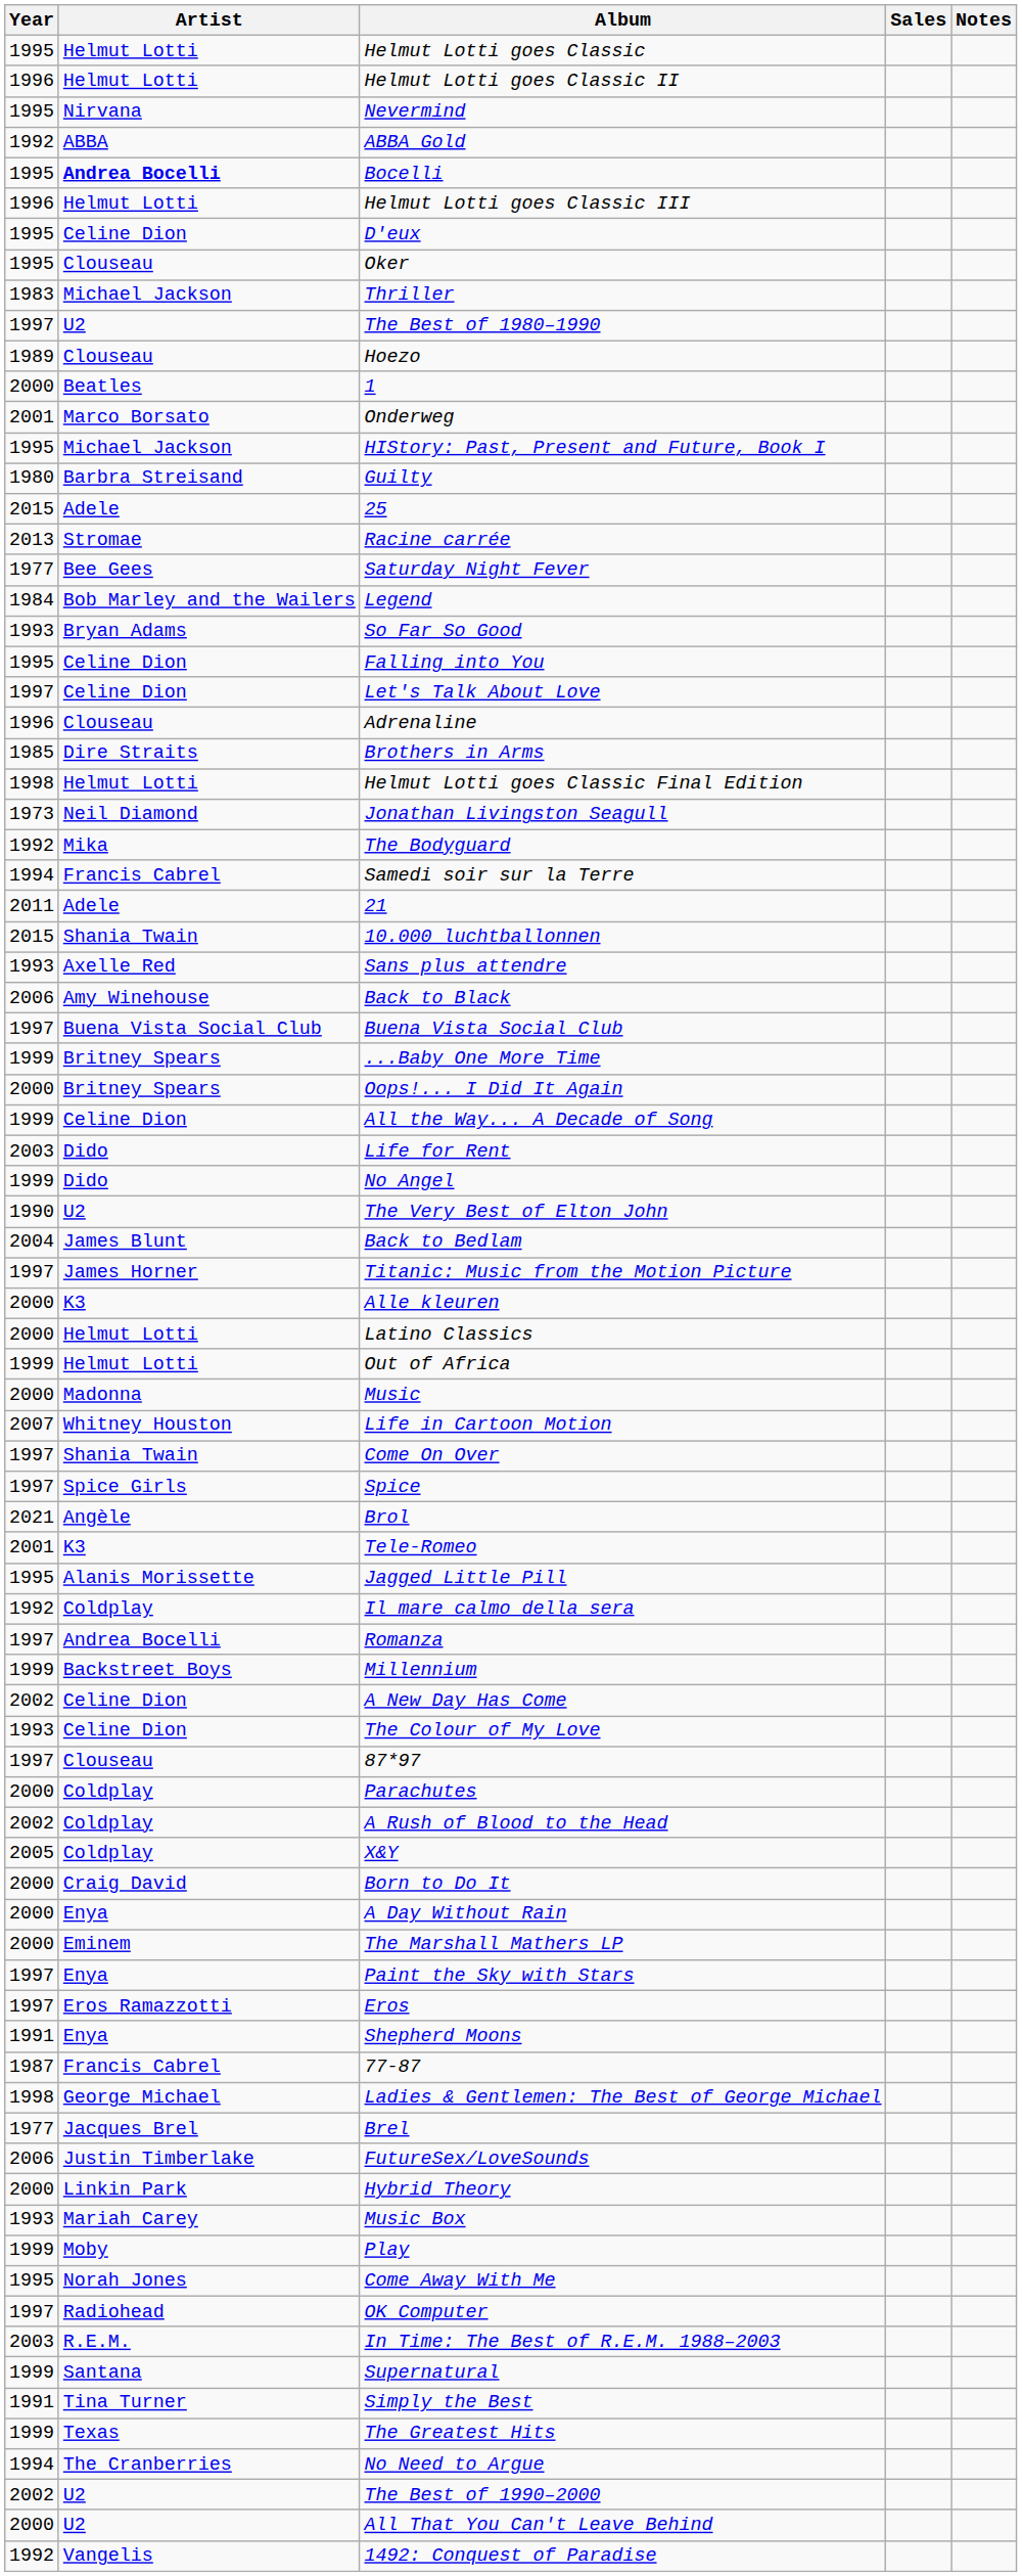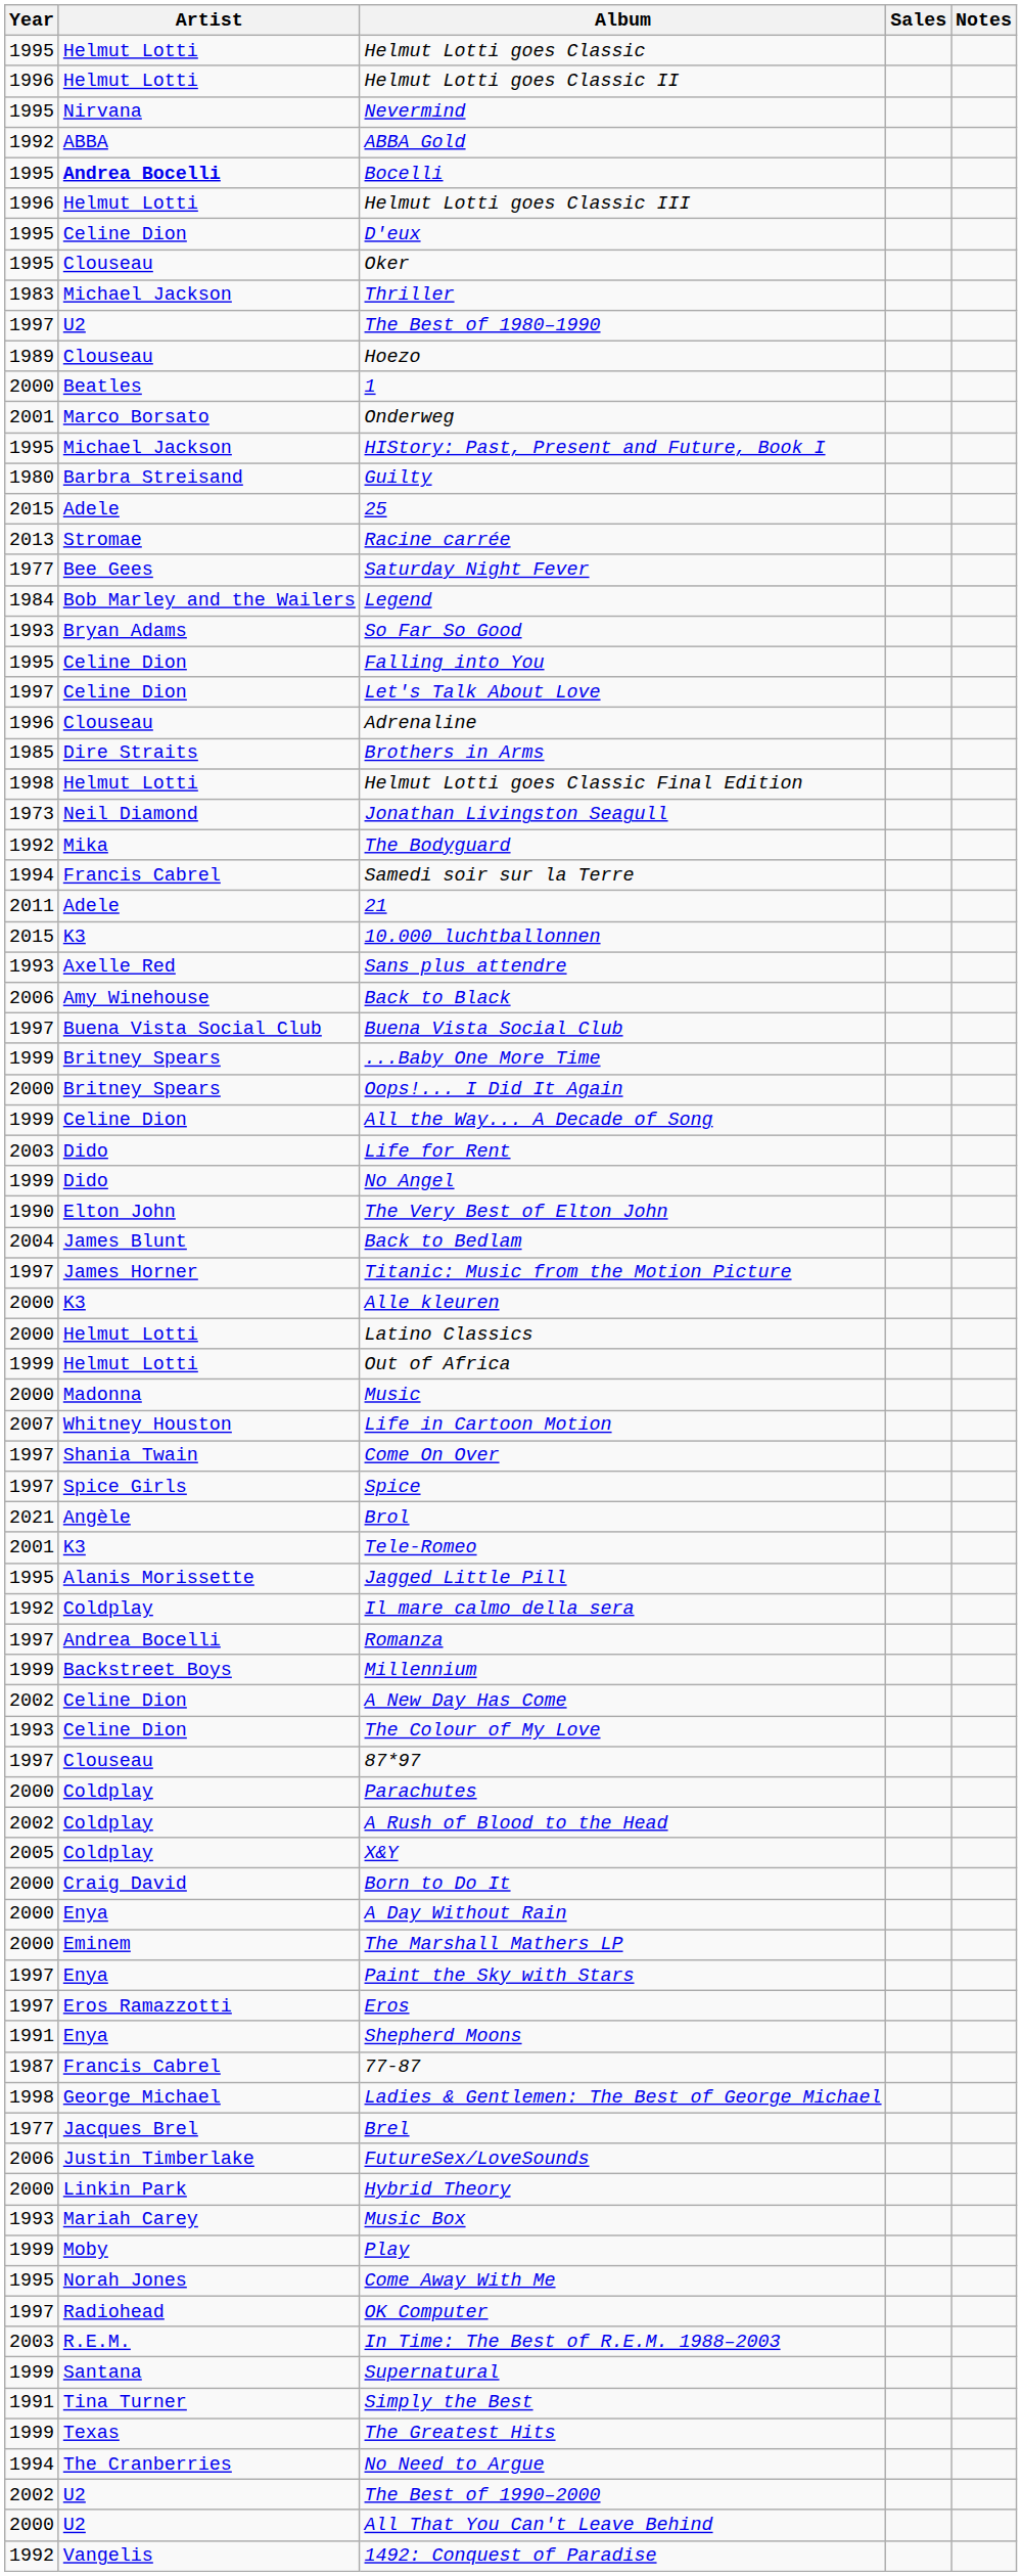 <table class="wikitable sortable">
 <tr>
 <th>Year</th>
 <th>Artist</th>
 <th>Album</th>
 <th>Sales</th>
 <th>Notes</th>
 </tr>
 <tr>
 <td>1995</td>
 <td><a href='#'>Helmut Lotti</a></td>
 <td><em>Helmut Lotti goes Classic</em></td>
 <td></td>
 <td></td>
 </tr>
 <tr>
 <td>1996</td>
 <td><a href='#'>Helmut Lotti</a></td>
 <td><em>Helmut Lotti goes Classic II</em></td>
 <td></td>
 <td></td>
 </tr>
 <tr>
 <td>1995</td>
 <td><a href='#'>Nirvana</a></td>
 <td><em><a href='#'>Nevermind</a></em></td>
 <td></td>
 <td></td>
 </tr>
 <tr>
 <td>1992</td>
 <td><a href='#'>ABBA</a></td>
 <td><em><a href='#'>ABBA Gold</a></em></td>
 <td></td>
 <td></td>
 </tr>
 <tr>
 <td>1995</td>
 <td><strong><a href='#'>Andrea Bocelli</a></strong></td>
 <td><em><a href='#'>Bocelli</a></em></td>
 <td></td>
 <td></td>
 </tr>
 <tr>
 <td>1996</td>
 <td><a href='#'>Helmut Lotti</a></td>
 <td><em>Helmut Lotti goes Classic III</em></td>
 <td></td>
 <td></td>
 </tr>
 <tr>
 <td>1995</td>
 <td><a href='#'>Celine Dion</a></td>
 <td><em><a href='#'>D'eux</a></em></td>
 <td></td>
 <td></td>
 </tr>
 <tr>
 <td>1995</td>
 <td><a href='#'>Clouseau</a></td>
 <td><em>Oker</em></td>
 <td></td>
 <td></td>
 </tr>
 <tr>
 <td>1983</td>
 <td><a href='#'>Michael Jackson</a></td>
 <td><em><a href='#'>Thriller</a></em></td>
 <td></td>
 <td></td>
 </tr>
 <tr>
 <td>1997</td>
 <td><a href='#'>U2</a></td>
 <td><em><a href='#'>The Best of 1980–1990</a></em></td>
 <td></td>
 <td></td>
 </tr>
 <tr>
 <td>1989</td>
 <td><a href='#'>Clouseau</a></td>
 <td><em>Hoezo</em></td>
 <td></td>
 <td></td>
 </tr>
 <tr>
 <td>2000</td>
 <td><a href='#'>Beatles</a></td>
 <td><em><a href='#'>1</a></em></td>
 <td></td>
 <td></td>
 </tr>
 <tr>
 <td>2001</td>
 <td><a href='#'>Marco Borsato</a></td>
 <td><em>Onderweg</em></td>
 <td></td>
 <td></td>
 </tr>
 <tr>
 <td>1995</td>
 <td><a href='#'>Michael Jackson</a></td>
 <td><em><a href='#'>HIStory: Past, Present and Future, Book I</a></em></td>
 <td></td>
 <td></td>
 </tr>
 <tr>
 <td>1980</td>
 <td><a href='#'>Barbra Streisand</a></td>
 <td><em><a href='#'>Guilty</a></em></td>
 <td></td>
 <td></td>
 </tr>
 <tr>
 <td>2015</td>
 <td><a href='#'>Adele</a></td>
 <td><em><a href='#'>25</a></em></td>
 <td></td>
 <td></td>
 </tr>
 <tr>
 <td>2013</td>
 <td><a href='#'>Stromae</a></td>
 <td><em><a href='#'>Racine carrée</a></em></td>
 <td></td>
 <td></td>
 </tr>
 <tr>
 <td>1977</td>
 <td><a href='#'>Bee Gees</a></td>
 <td><em><a href='#'>Saturday Night Fever</a></em></td>
 <td></td>
 <td></td>
 </tr>
 <tr>
 <td>1984</td>
 <td><a href='#'>Bob Marley and the Wailers</a></td>
 <td><em><a href='#'>Legend</a></em></td>
 <td></td>
 <td></td>
 </tr>
 <tr>
 <td>1993</td>
 <td><a href='#'>Bryan Adams</a></td>
 <td><em><a href='#'>So Far So Good</a></em></td>
 <td></td>
 <td></td>
 </tr>
 <tr>
 <td>1995</td>
 <td><a href='#'>Celine Dion</a></td>
 <td><em><a href='#'>Falling into You</a></em></td>
 <td></td>
 <td></td>
 </tr>
 <tr>
 <td>1997</td>
 <td><a href='#'>Celine Dion</a></td>
 <td><em><a href='#'>Let's Talk About Love</a></em></td>
 <td></td>
 <td></td>
 </tr>
 <tr>
 <td>1996</td>
 <td><a href='#'>Clouseau</a></td>
 <td><em>Adrenaline</em></td>
 <td></td>
 <td></td>
 </tr>
 <tr>
 <td>1985</td>
 <td><a href='#'>Dire Straits</a></td>
 <td><em><a href='#'>Brothers in Arms</a></em></td>
 <td></td>
 <td></td>
 </tr>
 <tr>
 <td>1998</td>
 <td><a href='#'>Helmut Lotti</a></td>
 <td><em>Helmut Lotti goes Classic Final Edition</em></td>
 <td></td>
 <td></td>
 </tr>
 <tr>
 <td>1973</td>
 <td><a href='#'>Neil Diamond</a></td>
 <td><em><a href='#'>Jonathan Livingston Seagull</a></em></td>
 <td></td>
 <td></td>
 </tr>
 <tr>
 <td>1992</td>
 <td><a href='#'>Mika</a></td>
 <td><em><a href='#'>The Bodyguard</a></em></td>
 <td></td>
 <td></td>
 </tr>
 <tr>
 <td>1994</td>
 <td><a href='#'>Francis Cabrel</a></td>
 <td><em>Samedi soir sur la Terre</em></td>
 <td></td>
 <td></td>
 </tr>
 <tr>
 <td>2011</td>
 <td><a href='#'>Adele</a></td>
 <td><em><a href='#'>21</a></em></td>
 <td></td>
 <td></td>
 </tr>
 <tr>
 <td>2015</td>
-<td><a href='#'>Shania Twain</a></td>
+<td><a href='#'>K3</a></td>
 <td><em><a href='#'>10.000 luchtballonnen</a></em></td>
 <td></td>
 <td></td>
 </tr>
 <tr>
 <td>1993</td>
 <td><a href='#'>Axelle Red</a></td>
 <td><em><a href='#'>Sans plus attendre</a></em></td>
 <td></td>
 <td></td>
 </tr>
 <tr>
 <td>2006</td>
 <td><a href='#'>Amy Winehouse</a></td>
 <td><em><a href='#'>Back to Black</a></em></td>
 <td></td>
 <td></td>
 </tr>
 <tr>
 <td>1997</td>
 <td><a href='#'>Buena Vista Social Club</a></td>
 <td><em><a href='#'>Buena Vista Social Club</a></em></td>
 <td></td>
 <td></td>
 </tr>
 <tr>
 <td>1999</td>
 <td><a href='#'>Britney Spears</a></td>
 <td><em><a href='#'>...Baby One More Time</a></em></td>
 <td></td>
 <td></td>
 </tr>
 <tr>
 <td>2000</td>
 <td><a href='#'>Britney Spears</a></td>
 <td><em><a href='#'>Oops!... I Did It Again</a></em></td>
 <td></td>
 <td></td>
 </tr>
 <tr>
 <td>1999</td>
 <td><a href='#'>Celine Dion</a></td>
 <td><em><a href='#'>All the Way... A Decade of Song</a></em></td>
 <td></td>
 <td></td>
 </tr>
 <tr>
 <td>2003</td>
 <td><a href='#'>Dido</a></td>
 <td><em><a href='#'>Life for Rent</a></em></td>
 <td></td>
 <td></td>
 </tr>
 <tr>
 <td>1999</td>
 <td><a href='#'>Dido</a></td>
 <td><em><a href='#'>No Angel</a></em></td>
 <td></td>
 <td></td>
 </tr>
 <tr>
 <td>1990</td>
-<td><a href='#'>U2</a></td>
+<td><a href='#'>Elton John</a></td>
 <td><em><a href='#'>The Very Best of Elton John</a></em></td>
 <td></td>
 <td></td>
 </tr>
 <tr>
 <td>2004</td>
 <td><a href='#'>James Blunt</a></td>
 <td><em><a href='#'>Back to Bedlam</a></em></td>
 <td></td>
 <td></td>
 </tr>
 <tr>
 <td>1997</td>
 <td><a href='#'>James Horner</a></td>
 <td><em><a href='#'>Titanic: Music from the Motion Picture</a></em></td>
 <td></td>
 <td></td>
 </tr>
 <tr>
 <td>2000</td>
 <td><a href='#'>K3</a></td>
 <td><em><a href='#'>Alle kleuren</a></em></td>
 <td></td>
 <td></td>
 </tr>
 <tr>
 <td>2000</td>
 <td><a href='#'>Helmut Lotti</a></td>
 <td><em>Latino Classics</em></td>
 <td></td>
 <td></td>
 </tr>
 <tr>
 <td>1999</td>
 <td><a href='#'>Helmut Lotti</a></td>
 <td><em>Out of Africa</em></td>
 <td></td>
 <td></td>
 </tr>
 <tr>
 <td>2000</td>
 <td><a href='#'>Madonna</a></td>
 <td><em><a href='#'>Music</a></em></td>
 <td></td>
 <td></td>
 </tr>
 <tr>
 <td>2007</td>
 <td><a href='#'>Whitney Houston</a></td>
 <td><em><a href='#'>Life in Cartoon Motion</a></em></td>
 <td></td>
 <td></td>
 </tr>
 <tr>
 <td>1997</td>
 <td><a href='#'>Shania Twain</a></td>
 <td><em><a href='#'>Come On Over</a></em></td>
 <td></td>
 <td></td>
 </tr>
 <tr>
 <td>1997</td>
 <td><a href='#'>Spice Girls</a></td>
 <td><em><a href='#'>Spice</a></em></td>
 <td></td>
 <td></td>
 </tr>
 <tr>
 <td>2021</td>
 <td><a href='#'> Angèle</a></td>
 <td><em><a href='#'>Brol</a></em></td>
 <td></td>
 <td></td>
 </tr>
 <tr>
 <td>2001</td>
 <td><a href='#'>K3</a></td>
 <td><em><a href='#'>Tele-Romeo</a></em></td>
 <td></td>
 <td></td>
 </tr>
 <tr>
 <td>1995</td>
 <td><a href='#'>Alanis Morissette</a></td>
 <td><em><a href='#'>Jagged Little Pill</a></em></td>
 <td></td>
 <td></td>
 </tr>
 <tr>
 <td>1992</td>
 <td><a href='#'>Coldplay</a></td>
 <td><em><a href='#'>Il mare calmo della sera</a></em></td>
 <td></td>
 <td></td>
 </tr>
 <tr>
 <td>1997</td>
 <td><a href='#'>Andrea Bocelli</a></td>
 <td><em><a href='#'>Romanza</a></em></td>
 <td></td>
 <td></td>
 </tr>
 <tr>
 <td>1999</td>
 <td><a href='#'>Backstreet Boys</a></td>
 <td><em><a href='#'>Millennium</a></em></td>
 <td></td>
 <td></td>
 </tr>
 <tr>
 <td>2002</td>
 <td><a href='#'>Celine Dion</a></td>
 <td><em><a href='#'>A New Day Has Come</a></em></td>
 <td></td>
 <td></td>
 </tr>
 <tr>
 <td>1993</td>
 <td><a href='#'>Celine Dion</a></td>
 <td><em><a href='#'>The Colour of My Love</a></em></td>
 <td></td>
 <td></td>
 </tr>
 <tr>
 <td>1997</td>
 <td><a href='#'>Clouseau</a></td>
 <td><em>87*97</em></td>
 <td></td>
 <td></td>
 </tr>
 <tr>
 <td>2000</td>
 <td><a href='#'>Coldplay</a></td>
 <td><em><a href='#'>Parachutes</a></em></td>
 <td></td>
 <td></td>
 </tr>
 <tr>
 <td>2002</td>
 <td><a href='#'>Coldplay</a></td>
 <td><em><a href='#'>A Rush of Blood to the Head</a></em></td>
 <td></td>
 <td></td>
 </tr>
 <tr>
 <td>2005</td>
 <td><a href='#'>Coldplay</a></td>
 <td><em><a href='#'>X&Y</a></em></td>
 <td></td>
 <td></td>
 </tr>
 <tr>
 <td>2000</td>
 <td><a href='#'>Craig David</a></td>
 <td><em><a href='#'>Born to Do It</a></em></td>
 <td></td>
 <td></td>
 </tr>
 <tr>
 <td>2000</td>
 <td><a href='#'>Enya</a></td>
 <td><em><a href='#'>A Day Without Rain</a></em></td>
 <td></td>
 <td></td>
 </tr>
 <tr>
 <td>2000</td>
 <td><a href='#'>Eminem</a></td>
 <td><em><a href='#'>The Marshall Mathers LP</a></em></td>
 <td></td>
 <td></td>
 </tr>
 <tr>
 <td>1997</td>
 <td><a href='#'>Enya</a></td>
 <td><em><a href='#'>Paint the Sky with Stars</a></em></td>
 <td></td>
 <td></td>
 </tr>
 <tr>
 <td>1997</td>
 <td><a href='#'>Eros Ramazzotti</a></td>
 <td><em><a href='#'>Eros</a></em></td>
 <td></td>
 <td></td>
 </tr>
 <tr>
 <td>1991</td>
 <td><a href='#'>Enya</a></td>
 <td><em><a href='#'>Shepherd Moons</a></em></td>
 <td></td>
 <td></td>
 </tr>
 <tr>
 <td>1987</td>
 <td><a href='#'>Francis Cabrel</a></td>
 <td><em>77-87</em></td>
 <td></td>
 <td></td>
 </tr>
 <tr>
 <td>1998</td>
 <td><a href='#'>George Michael</a></td>
 <td><em><a href='#'>Ladies & Gentlemen: The Best of George Michael</a></em></td>
 <td></td>
 <td></td>
 </tr>
 <tr>
 <td>1977</td>
 <td><a href='#'>Jacques Brel</a></td>
 <td><em><a href='#'>Brel</a></em></td>
 <td></td>
 <td></td>
 </tr>
 <tr>
 <td>2006</td>
 <td><a href='#'>Justin Timberlake</a></td>
 <td><em><a href='#'>FutureSex/LoveSounds</a></em></td>
 <td></td>
 <td></td>
 </tr>
 <tr>
 <td>2000</td>
 <td><a href='#'>Linkin Park</a></td>
 <td><em><a href='#'>Hybrid Theory</a></em></td>
 <td></td>
 <td></td>
 </tr>
 <tr>
 <td>1993</td>
 <td><a href='#'>Mariah Carey</a></td>
 <td><em><a href='#'>Music Box</a></em></td>
 <td></td>
 <td></td>
 </tr>
 <tr>
 <td>1999</td>
 <td><a href='#'>Moby</a></td>
 <td><em><a href='#'>Play</a></em></td>
 <td></td>
 <td></td>
 </tr>
 <tr>
 <td>1995</td>
 <td><a href='#'>Norah Jones</a></td>
 <td><em><a href='#'>Come Away With Me</a></em></td>
 <td></td>
 <td></td>
 </tr>
 <tr>
 <td>1997</td>
 <td><a href='#'>Radiohead</a></td>
 <td><em><a href='#'>OK Computer</a></em></td>
 <td></td>
 <td></td>
 </tr>
 <tr>
 <td>2003</td>
 <td><a href='#'>R.E.M.</a></td>
 <td><em><a href='#'>In Time: The Best of R.E.M. 1988–2003</a></em></td>
 <td></td>
 <td></td>
 </tr>
 <tr>
 <td>1999</td>
 <td><a href='#'>Santana</a></td>
 <td><em><a href='#'>Supernatural</a></em></td>
 <td></td>
 <td></td>
 </tr>
 <tr>
 <td>1991</td>
 <td><a href='#'>Tina Turner</a></td>
 <td><em><a href='#'>Simply the Best</a></em></td>
 <td></td>
 <td></td>
 </tr>
 <tr>
 <td>1999</td>
 <td><a href='#'>Texas</a></td>
 <td><em><a href='#'>The Greatest Hits</a></em></td>
 <td></td>
 <td></td>
 </tr>
 <tr>
 <td>1994</td>
 <td><a href='#'>The Cranberries</a></td>
 <td><em><a href='#'>No Need to Argue</a></em></td>
 <td></td>
 <td></td>
 </tr>
 <tr>
 <td>2002</td>
 <td><a href='#'>U2</a></td>
 <td><em><a href='#'>The Best of 1990–2000</a></em></td>
 <td></td>
 <td></td>
 </tr>
 <tr>
 <td>2000</td>
 <td><a href='#'>U2</a></td>
 <td><em><a href='#'>All That You Can't Leave Behind</a></em></td>
 <td></td>
 <td></td>
 </tr>
 <tr>
 <td>1992</td>
 <td><a href='#'>Vangelis</a></td>
 <td><em><a href='#'>1492: Conquest of Paradise</a></em></td>
 <td></td>
 <td></td>
 </tr>
 </table>
